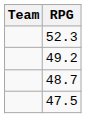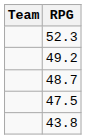 <table class=wikitable>
 <tr>
 <th>Team</th>
 <th>RPG</th>
 </tr>
 <tr>
 <td></td>
 <td align=center>52.3</td>
 </tr>
 <tr>
 <td></td>
 <td align=center>49.2</td>
 </tr>
 <tr>
 <td></td>
 <td align=center>48.7</td>
 </tr>
 <tr>
 <td></td>
 <td align=center>47.5</td>
 </tr>
+<tr>
+<td></td>
+<td align=center>43.8</td>
+</tr>
 </table>
